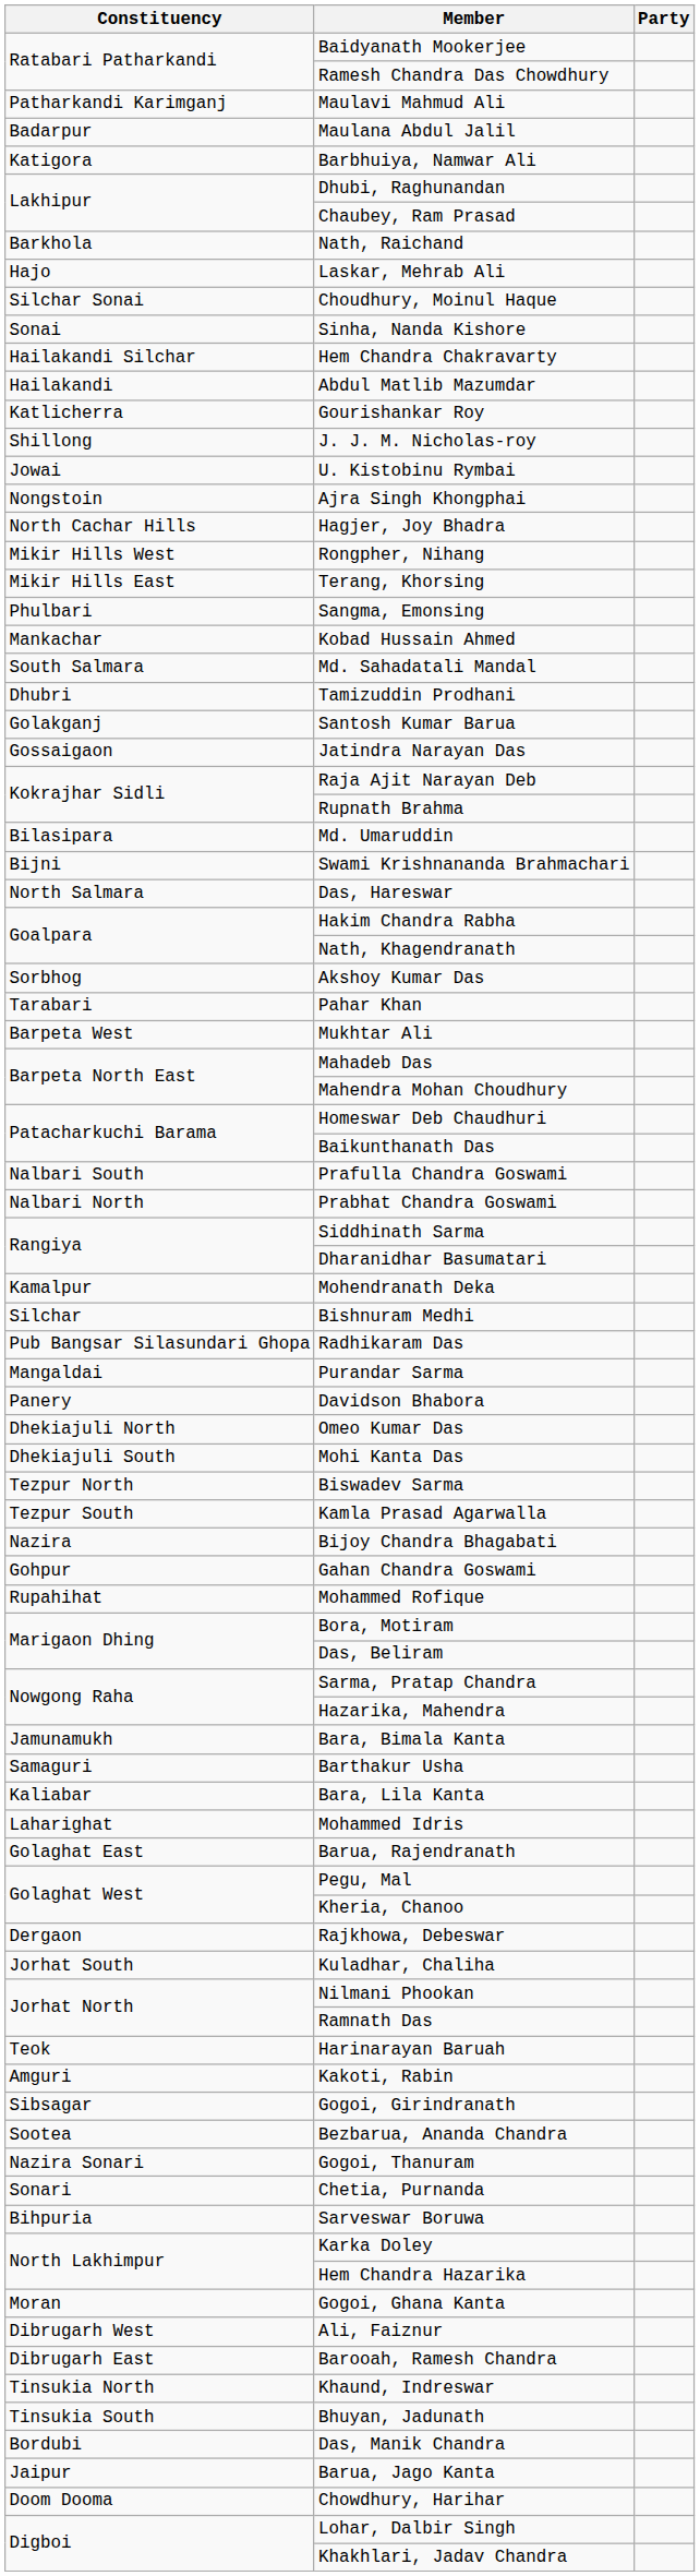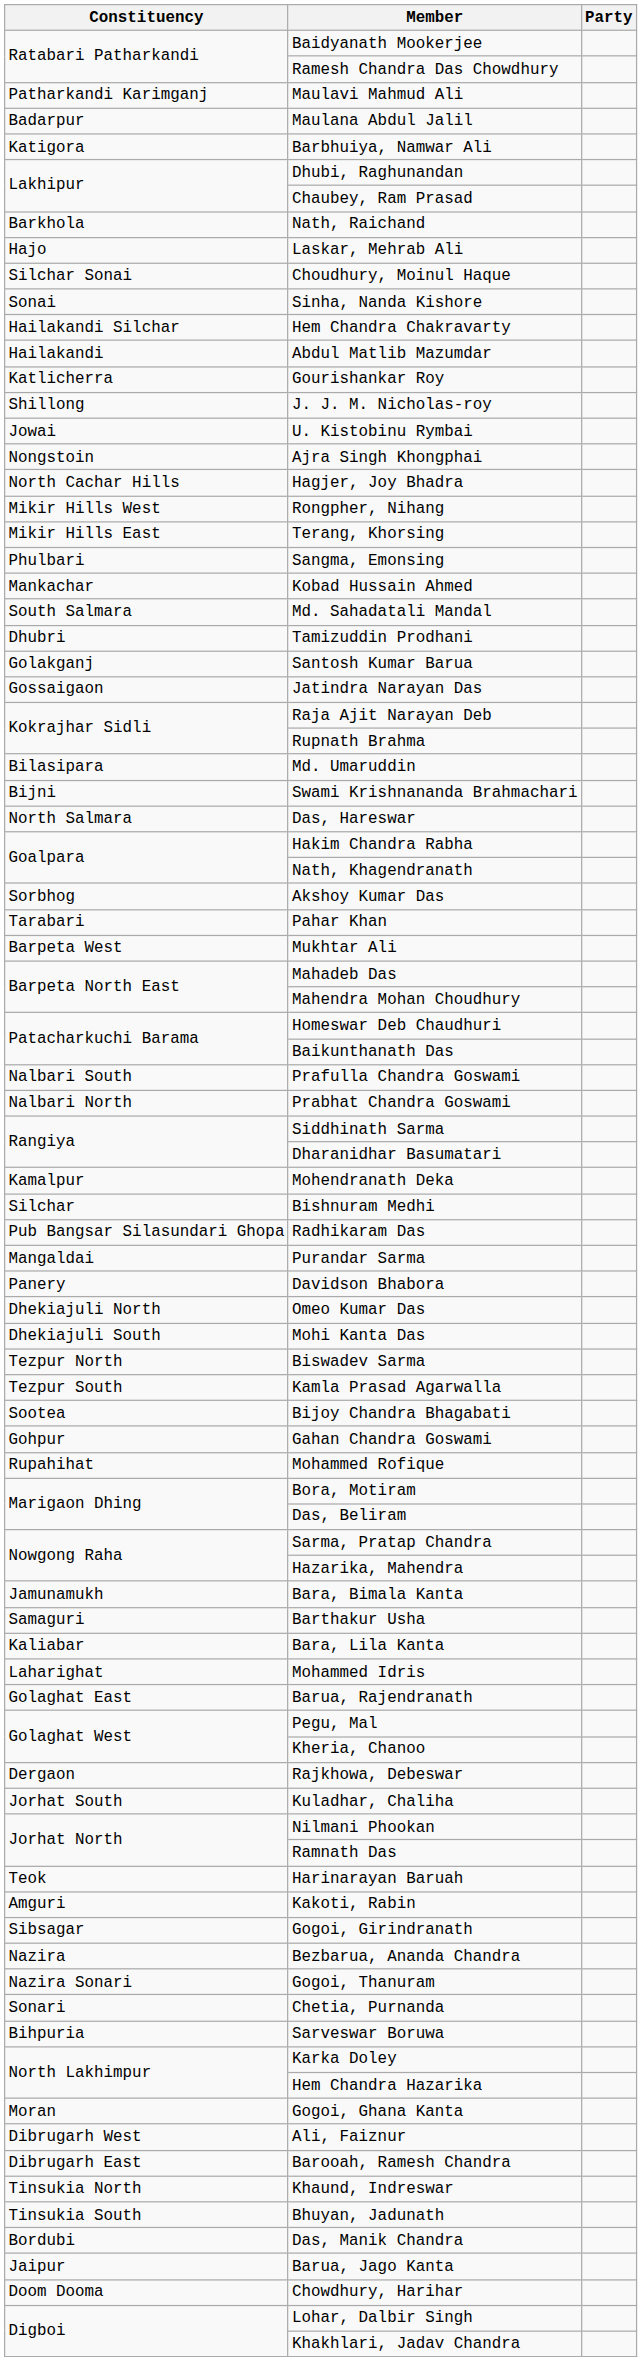 <table class="wikitable sortable">
 <tr>
 <th>Constituency</th>
 <th>Member</th>
 <th colspan=2>Party</th>
 </tr>
 <tr>
 <td rowspan=2>Ratabari Patharkandi</td>
 <td>Baidyanath Mookerjee</td>
 <td></td>
 </tr>
 <tr>
 <td>Ramesh Chandra Das Chowdhury</td>
 <td></td>
 </tr>
 <tr>
 <td>Patharkandi Karimganj</td>
 <td>Maulavi Mahmud Ali</td>
 <td></td>
 </tr>
 <tr>
 <td>Badarpur</td>
 <td>Maulana Abdul Jalil</td>
 <td></td>
 </tr>
 <tr>
 <td>Katigora</td>
 <td>Barbhuiya, Namwar Ali</td>
 <td></td>
 </tr>
 <tr>
 <td rowspan=2>Lakhipur</td>
 <td>Dhubi, Raghunandan</td>
 <td></td>
 </tr>
 <tr>
 <td>Chaubey, Ram Prasad</td>
 <td></td>
 </tr>
 <tr>
 <td>Barkhola</td>
 <td>Nath, Raichand</td>
 <td></td>
 </tr>
 <tr>
 <td>Hajo</td>
 <td>Laskar, Mehrab Ali</td>
 <td></td>
 </tr>
 <tr>
 <td>Silchar Sonai</td>
 <td>Choudhury, Moinul Haque</td>
 <td></td>
 </tr>
 <tr>
 <td>Sonai</td>
 <td>Sinha, Nanda Kishore</td>
 <td></td>
 </tr>
 <tr>
 <td>Hailakandi Silchar</td>
 <td>Hem Chandra Chakravarty</td>
 <td></td>
 </tr>
 <tr>
 <td>Hailakandi</td>
 <td>Abdul Matlib Mazumdar</td>
 <td></td>
 </tr>
 <tr>
 <td>Katlicherra</td>
 <td>Gourishankar Roy</td>
 <td></td>
 </tr>
 <tr>
 <td>Shillong</td>
 <td>J. J. M. Nicholas-roy</td>
 <td></td>
 </tr>
 <tr>
 <td>Jowai</td>
 <td>U. Kistobinu Rymbai</td>
 <td></td>
 </tr>
 <tr>
 <td>Nongstoin</td>
 <td>Ajra Singh Khongphai</td>
 <td></td>
 </tr>
 <tr>
 <td>North Cachar Hills</td>
 <td>Hagjer, Joy Bhadra</td>
 <td></td>
 </tr>
 <tr>
 <td>Mikir Hills West</td>
 <td>Rongpher, Nihang</td>
 <td></td>
 </tr>
 <tr>
 <td>Mikir Hills East</td>
 <td>Terang, Khorsing</td>
 <td></td>
 </tr>
 <tr>
 <td>Phulbari</td>
 <td>Sangma, Emonsing</td>
 <td></td>
 </tr>
 <tr>
 <td>Mankachar</td>
 <td>Kobad Hussain Ahmed</td>
 <td></td>
 </tr>
 <tr>
 <td>South Salmara</td>
 <td>Md. Sahadatali Mandal</td>
 <td></td>
 </tr>
 <tr>
 <td>Dhubri</td>
 <td>Tamizuddin Prodhani</td>
 <td></td>
 </tr>
 <tr>
 <td>Golakganj</td>
 <td>Santosh Kumar Barua</td>
 <td></td>
 </tr>
 <tr>
 <td>Gossaigaon</td>
 <td>Jatindra Narayan Das</td>
 <td></td>
 </tr>
 <tr>
 <td rowspan=2>Kokrajhar Sidli</td>
 <td>Raja Ajit Narayan Deb</td>
 <td></td>
 </tr>
 <tr>
 <td>Rupnath Brahma</td>
 <td></td>
 </tr>
 <tr>
 <td>Bilasipara</td>
 <td>Md. Umaruddin</td>
 <td></td>
 </tr>
 <tr>
 <td>Bijni</td>
 <td>Swami Krishnananda Brahmachari</td>
 <td></td>
 </tr>
 <tr>
 <td>North Salmara</td>
 <td>Das, Hareswar</td>
 <td></td>
 </tr>
 <tr>
 <td rowspan=2>Goalpara</td>
 <td>Hakim Chandra Rabha</td>
 <td></td>
 </tr>
 <tr>
 <td>Nath, Khagendranath</td>
 <td></td>
 </tr>
 <tr>
 <td>Sorbhog</td>
 <td>Akshoy Kumar Das</td>
 <td></td>
 </tr>
 <tr>
 <td>Tarabari</td>
 <td>Pahar Khan</td>
 <td></td>
 </tr>
 <tr>
 <td>Barpeta West</td>
 <td>Mukhtar Ali</td>
 <td></td>
 </tr>
 <tr>
 <td rowspan=2>Barpeta North East</td>
 <td>Mahadeb Das</td>
 <td></td>
 </tr>
 <tr>
 <td>Mahendra Mohan Choudhury</td>
 <td></td>
 </tr>
 <tr>
 <td rowspan=2>Patacharkuchi Barama</td>
 <td>Homeswar Deb Chaudhuri</td>
 <td></td>
 </tr>
 <tr>
 <td>Baikunthanath Das</td>
 <td></td>
 </tr>
 <tr>
 <td>Nalbari South</td>
 <td>Prafulla Chandra Goswami</td>
 <td></td>
 </tr>
 <tr>
 <td>Nalbari North</td>
 <td>Prabhat Chandra Goswami</td>
 <td></td>
 </tr>
 <tr>
 <td rowspan=2>Rangiya</td>
 <td>Siddhinath Sarma</td>
 <td></td>
 </tr>
 <tr>
 <td>Dharanidhar Basumatari</td>
 <td></td>
 </tr>
 <tr>
 <td>Kamalpur</td>
 <td>Mohendranath Deka</td>
 <td></td>
 </tr>
 <tr>
 <td>Silchar</td>
 <td>Bishnuram Medhi</td>
 <td></td>
 </tr>
 <tr>
 <td>Pub Bangsar Silasundari Ghopa</td>
 <td>Radhikaram Das</td>
 <td></td>
 </tr>
 <tr>
 <td>Mangaldai</td>
 <td>Purandar Sarma</td>
 <td></td>
 </tr>
 <tr>
 <td>Panery</td>
 <td>Davidson Bhabora</td>
 <td></td>
 </tr>
 <tr>
 <td>Dhekiajuli North</td>
 <td>Omeo Kumar Das</td>
 <td></td>
 </tr>
 <tr>
 <td>Dhekiajuli South</td>
 <td>Mohi Kanta Das</td>
 <td></td>
 </tr>
 <tr>
 <td>Tezpur North</td>
 <td>Biswadev Sarma</td>
 <td></td>
 </tr>
 <tr>
 <td>Tezpur South</td>
 <td>Kamla Prasad Agarwalla</td>
 <td></td>
 </tr>
 <tr>
-<td>Nazira</td>
+<td>Sootea</td>
 <td>Bijoy Chandra Bhagabati</td>
 <td></td>
 </tr>
 <tr>
 <td>Gohpur</td>
 <td>Gahan Chandra Goswami</td>
 <td></td>
 </tr>
 <tr>
 <td>Rupahihat</td>
 <td>Mohammed Rofique</td>
 <td></td>
 </tr>
 <tr>
 <td rowspan=2>Marigaon Dhing</td>
 <td>Bora, Motiram</td>
 <td></td>
 </tr>
 <tr>
 <td>Das, Beliram</td>
 <td></td>
 </tr>
 <tr>
 <td rowspan=2>Nowgong Raha</td>
 <td>Sarma, Pratap Chandra</td>
 <td></td>
 </tr>
 <tr>
 <td>Hazarika, Mahendra</td>
 <td></td>
 </tr>
 <tr>
 <td>Jamunamukh</td>
 <td>Bara, Bimala Kanta</td>
 <td></td>
 </tr>
 <tr>
 <td>Samaguri</td>
 <td>Barthakur Usha</td>
 <td></td>
 </tr>
 <tr>
 <td>Kaliabar</td>
 <td>Bara, Lila Kanta</td>
 <td></td>
 </tr>
 <tr>
 <td>Laharighat</td>
 <td>Mohammed Idris</td>
 <td></td>
 </tr>
 <tr>
 <td>Golaghat East</td>
 <td>Barua, Rajendranath</td>
 <td></td>
 </tr>
 <tr>
 <td rowspan=2>Golaghat West</td>
 <td>Pegu, Mal</td>
 <td></td>
 </tr>
 <tr>
 <td>Kheria, Chanoo</td>
 <td></td>
 </tr>
 <tr>
 <td>Dergaon</td>
 <td>Rajkhowa, Debeswar</td>
 <td></td>
 </tr>
 <tr>
 <td>Jorhat South</td>
 <td>Kuladhar, Chaliha</td>
 <td></td>
 </tr>
 <tr>
 <td rowspan=2>Jorhat North</td>
 <td>Nilmani Phookan</td>
 <td></td>
 </tr>
 <tr>
 <td>Ramnath Das</td>
 <td></td>
 </tr>
 <tr>
 <td>Teok</td>
 <td>Harinarayan Baruah</td>
 <td></td>
 </tr>
 <tr>
 <td>Amguri</td>
 <td>Kakoti, Rabin</td>
 <td></td>
 </tr>
 <tr>
 <td>Sibsagar</td>
 <td>Gogoi, Girindranath</td>
 <td></td>
 </tr>
 <tr>
-<td>Sootea</td>
+<td>Nazira</td>
 <td>Bezbarua, Ananda Chandra</td>
 <td></td>
 </tr>
 <tr>
 <td>Nazira Sonari</td>
 <td>Gogoi, Thanuram</td>
 <td></td>
 </tr>
 <tr>
 <td>Sonari</td>
 <td>Chetia, Purnanda</td>
 <td></td>
 </tr>
 <tr>
 <td>Bihpuria</td>
 <td>Sarveswar Boruwa</td>
 <td></td>
 </tr>
 <tr>
 <td rowspan=2>North Lakhimpur</td>
 <td>Karka Doley</td>
 <td></td>
 </tr>
 <tr>
 <td>Hem Chandra Hazarika</td>
 <td></td>
 </tr>
 <tr>
 <td>Moran</td>
 <td>Gogoi, Ghana Kanta</td>
 <td></td>
 </tr>
 <tr>
 <td>Dibrugarh West</td>
 <td>Ali, Faiznur</td>
 <td></td>
 </tr>
 <tr>
 <td>Dibrugarh East</td>
 <td>Barooah, Ramesh Chandra</td>
 <td></td>
 </tr>
 <tr>
 <td>Tinsukia North</td>
 <td>Khaund, Indreswar</td>
 <td></td>
 </tr>
 <tr>
 <td>Tinsukia South</td>
 <td>Bhuyan, Jadunath</td>
 <td></td>
 </tr>
 <tr>
 <td>Bordubi</td>
 <td>Das, Manik Chandra</td>
 <td></td>
 </tr>
 <tr>
 <td>Jaipur</td>
 <td>Barua, Jago Kanta</td>
 <td></td>
 </tr>
 <tr>
 <td>Doom Dooma</td>
 <td>Chowdhury, Harihar</td>
 <td></td>
 </tr>
 <tr>
 <td rowspan=2>Digboi</td>
 <td>Lohar, Dalbir Singh</td>
 <td></td>
 </tr>
 <tr>
 <td>Khakhlari, Jadav Chandra</td>
 <td></td>
 </tr>
 <tr>
 </tr>
 </table>
